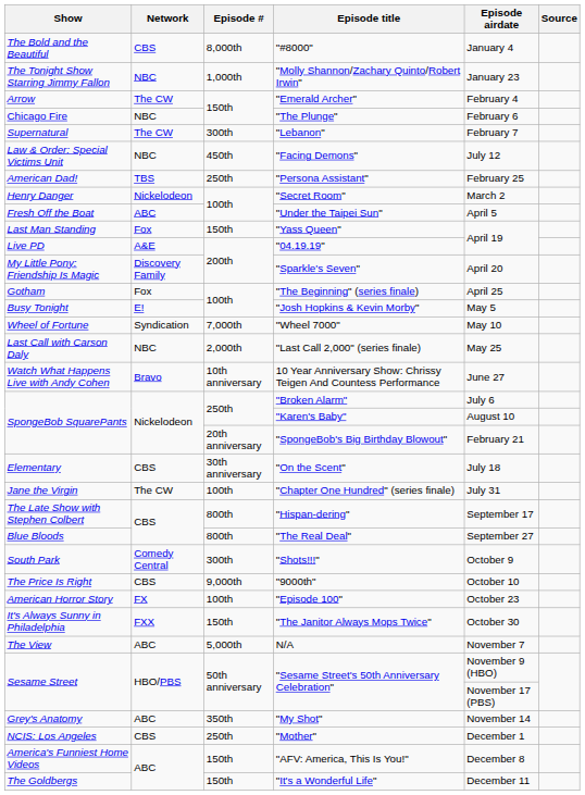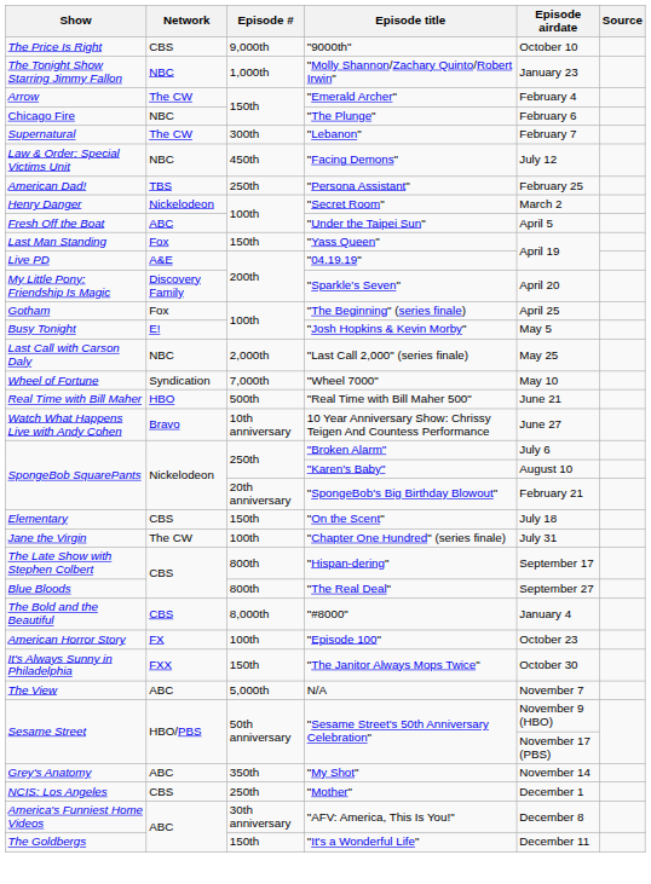 <table class="wikitable sortable">
 <tr>
 <th>Show</th>
 <th>Network</th>
 <th>Episode #</th>
 <th>Episode title </th>
 <th>Episode airdate </th>
 <th>Source </th>
 </tr>
 <tr>
-<td><em><a href='#'>The Bold and the Beautiful</a></em></td>
-<td><a href='#'>CBS</a></td>
-<td>8,000th</td>
-<td>"#8000"</td>
-<td>January 4</td>
+<td><em><a href='#'>The Price Is Right</a></em></td>
+<td>CBS</td>
+<td>9,000th</td>
+<td>"9000th"</td>
+<td>October 10</td>
 <td></td>
 </tr>
 <tr>
 <td><em><a href='#'>The Tonight Show Starring Jimmy Fallon</a></em></td>
 <td><a href='#'>NBC</a></td>
 <td>1,000th</td>
 <td>"<a href='#'>Molly Shannon</a>/<a href='#'>Zachary Quinto</a>/<a href='#'>Robert Irwin</a>"</td>
 <td>January 23</td>
 <td></td>
 </tr>
 <tr>
 <td><em><a href='#'>Arrow</a></em></td>
 <td><a href='#'>The CW</a></td>
 <td rowspan=2>150th</td>
 <td>"<a href='#'>Emerald Archer</a>"</td>
 <td>February 4</td>
 <td></td>
 </tr>
 <tr>
 <td><a href='#'>Chicago Fire</a></td>
 <td>NBC</td>
 <td>"<a href='#'>The Plunge</a>"</td>
 <td>February 6</td>
 <td></td>
 </tr>
 <tr>
 <td><em><a href='#'>Supernatural</a></em></td>
 <td><a href='#'>The CW</a></td>
 <td>300th</td>
 <td>"<a href='#'>Lebanon</a>"</td>
 <td>February 7</td>
 <td></td>
 </tr>
 <tr>
 <td><em><a href='#'>Law & Order: Special Victims Unit</a></em></td>
 <td>NBC</td>
 <td>450th</td>
 <td>"<a href='#'>Facing Demons</a>"</td>
 <td>July 12</td>
 <td></td>
 </tr>
 <tr>
 <td><em><a href='#'>American Dad!</a></em></td>
 <td><a href='#'>TBS</a></td>
 <td>250th</td>
 <td>"<a href='#'>Persona Assistant</a>"</td>
 <td>February 25</td>
 <td></td>
 </tr>
 <tr>
 <td><em><a href='#'>Henry Danger</a></em></td>
 <td><a href='#'>Nickelodeon</a></td>
 <td rowspan=2>100th</td>
 <td>"<a href='#'>Secret Room</a>"</td>
 <td>March 2</td>
 <td></td>
 </tr>
 <tr>
 <td><em><a href='#'>Fresh Off the Boat</a></em></td>
 <td><a href='#'>ABC</a></td>
 <td>"<a href='#'>Under the Taipei Sun</a>"</td>
 <td>April 5</td>
 <td></td>
 </tr>
 <tr>
 <td><em><a href='#'>Last Man Standing</a></em></td>
 <td><a href='#'>Fox</a></td>
 <td>150th</td>
 <td>"<a href='#'>Yass Queen</a>"</td>
 <td rowspan=2>April 19</td>
 <td></td>
 </tr>
 <tr>
 <td><em><a href='#'>Live PD</a></em></td>
 <td><a href='#'>A&E</a></td>
 <td rowspan=2>200th</td>
 <td>"<a href='#'>04.19.19</a>"</td>
 <td></td>
 </tr>
 <tr>
 <td><em><a href='#'>My Little Pony: Friendship Is Magic</a></em></td>
 <td><a href='#'>Discovery Family</a></td>
 <td>"<a href='#'>Sparkle's Seven</a>"</td>
 <td>April 20</td>
 <td></td>
 </tr>
 <tr>
 <td><em><a href='#'>Gotham</a></em></td>
 <td>Fox</td>
 <td rowspan=2>100th</td>
 <td>"<a href='#'>The Beginning</a>" (<a href='#'>series finale</a>)</td>
 <td>April 25</td>
 <td></td>
 </tr>
 <tr>
 <td><em><a href='#'>Busy Tonight</a></em></td>
 <td><a href='#'>E!</a></td>
 <td>"<a href='#'>Josh Hopkins & Kevin Morby</a>"</td>
 <td>May 5</td>
 <td></td>
 </tr>
 <tr>
+<td><em><a href='#'>Last Call with Carson Daly</a></em></td>
+<td>NBC</td>
+<td>2,000th</td>
+<td>"Last Call 2,000" (series finale)</td>
+<td>May 25</td>
+<td></td>
+</tr>
+<tr>
 <td><em><a href='#'>Wheel of Fortune</a></em></td>
 <td>Syndication</td>
 <td>7,000th</td>
 <td>"Wheel 7000"</td>
 <td>May 10</td>
 <td></td>
 </tr>
 <tr>
-<td><em><a href='#'>Last Call with Carson Daly</a></em></td>
-<td>NBC</td>
-<td>2,000th</td>
-<td>"Last Call 2,000" (series finale)</td>
-<td>May 25</td>
+<td><em><a href='#'>Real Time with Bill Maher</a></em></td>
+<td><a href='#'>HBO</a></td>
+<td>500th</td>
+<td>"Real Time with Bill Maher 500"</td>
+<td>June 21</td>
 <td></td>
 </tr>
 <tr>
 <td><em><a href='#'>Watch What Happens Live with Andy Cohen</a></em></td>
 <td><a href='#'>Bravo</a></td>
 <td>10th anniversary</td>
 <td>10 Year Anniversary Show: Chrissy Teigen And Countess Performance</td>
 <td>June 27</td>
 <td></td>
 </tr>
 <tr>
 <td rowspan="3"><em><a href='#'>SpongeBob SquarePants</a></em></td>
 <td rowspan="3">Nickelodeon</td>
 <td rowspan="2">250th</td>
 <td><a href='#'>"Broken Alarm"</a></td>
 <td>July 6</td>
 <td></td>
 </tr>
 <tr>
 <td><a href='#'>"Karen's Baby"</a></td>
 <td>August 10</td>
 <td></td>
 </tr>
 <tr>
 <td>20th anniversary</td>
 <td>"<a href='#'>SpongeBob's Big Birthday Blowout</a>"</td>
 <td>February 21</td>
 <td></td>
 </tr>
 <tr>
 <td><em><a href='#'>Elementary</a></em></td>
 <td>CBS</td>
-<td>30th anniversary</td>
+<td>150th</td>
 <td>"<a href='#'>On the Scent</a>"</td>
 <td>July 18</td>
 <td></td>
 </tr>
 <tr>
 <td><em><a href='#'>Jane the Virgin</a></em></td>
 <td>The CW</td>
 <td>100th</td>
 <td>"<a href='#'>Chapter One Hundred</a>" (series finale)</td>
 <td>July 31</td>
 <td></td>
 </tr>
 <tr>
 <td><em><a href='#'>The Late Show with Stephen Colbert</a></em></td>
 <td rowspan=2>CBS</td>
 <td>800th</td>
 <td>"<a href='#'>Hispan-dering</a>"</td>
 <td>September 17</td>
 <td></td>
 </tr>
 <tr>
 <td><em><a href='#'>Blue Bloods</a></em></td>
 <td>800th</td>
 <td>"<a href='#'>The Real Deal</a>"</td>
 <td>September 27</td>
 <td></td>
 </tr>
 <tr>
-<td><em><a href='#'>South Park</a></em></td>
-<td><a href='#'>Comedy Central</a></td>
-<td>300th</td>
-<td>"<a href='#'>Shots!!!</a>"</td>
-<td>October 9</td>
-<td></td>
-</tr>
-<tr>
-<td><em><a href='#'>The Price Is Right</a></em></td>
-<td>CBS</td>
-<td>9,000th</td>
-<td>"9000th"</td>
-<td>October 10</td>
+<td><em><a href='#'>The Bold and the Beautiful</a></em></td>
+<td><a href='#'>CBS</a></td>
+<td>8,000th</td>
+<td>"#8000"</td>
+<td>January 4</td>
 <td></td>
 </tr>
 <tr>
 <td><em><a href='#'>American Horror Story</a></em></td>
 <td><a href='#'>FX</a></td>
 <td>100th</td>
 <td>"<a href='#'>Episode 100</a>"</td>
 <td>October 23</td>
 <td></td>
 </tr>
 <tr>
 <td><em><a href='#'>It's Always Sunny in Philadelphia</a></em></td>
 <td><a href='#'>FXX</a></td>
 <td>150th</td>
 <td>"<a href='#'>The Janitor Always Mops Twice</a>"</td>
 <td>October 30</td>
 <td></td>
 </tr>
 <tr>
 <td><em><a href='#'>The View</a></em></td>
 <td>ABC</td>
 <td>5,000th</td>
 <td>N/A</td>
 <td>November 7</td>
 <td></td>
 </tr>
 <tr>
 <td rowspan="2"><em><a href='#'>Sesame Street</a></em></td>
 <td rowspan="2">HBO/<a href='#'>PBS</a></td>
 <td rowspan="2">50th anniversary</td>
 <td rowspan="2">"<a href='#'>Sesame Street's 50th Anniversary Celebration</a>"</td>
 <td>November 9 (HBO)</td>
 <td rowspan="2"></td>
 </tr>
 <tr>
 <td>November 17 (PBS)</td>
 </tr>
 <tr>
 <td><em><a href='#'>Grey's Anatomy</a></em></td>
 <td>ABC</td>
 <td>350th</td>
 <td>"<a href='#'>My Shot</a>"</td>
 <td>November 14</td>
 <td></td>
 </tr>
 <tr>
 <td><em><a href='#'>NCIS: Los Angeles</a></em></td>
 <td>CBS</td>
 <td>250th</td>
 <td>"<a href='#'>Mother</a>"</td>
 <td>December 1</td>
 <td></td>
 </tr>
 <tr>
 <td><em><a href='#'>America's Funniest Home Videos</a></em></td>
 <td rowspan=2>ABC</td>
-<td>150th</td>
+<td>30th anniversary</td>
 <td>"AFV: America, This Is You!"</td>
 <td>December 8</td>
 <td></td>
 </tr>
 <tr>
 <td><em><a href='#'>The Goldbergs</a></em></td>
 <td>150th</td>
 <td>"<a href='#'>It's a Wonderful Life</a>"</td>
 <td>December 11</td>
 <td></td>
 </tr>
 </table>
